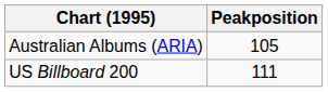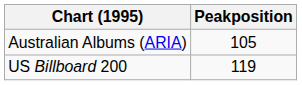 <table class="wikitable">
 <tr>
 <th>Chart (1995)</th>
 <th>Peakposition</th>
 </tr>
 <tr>
 <td>Australian Albums (<a href='#'>ARIA</a>)</td>
 <td align="center">105</td>
 </tr>
 <tr>
 <td>US <em>Billboard</em> 200</td>
-<td align="center">111</td>
+<td align="center">119</td>
 </tr>
 </table>
